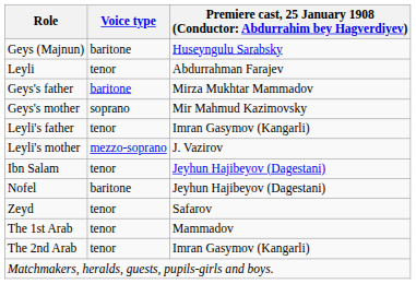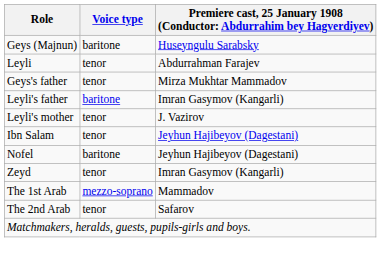 <table class="wikitable">
 <tr>
 <th>Role</th>
 <th><a href='#'>Voice type</a></th>
 <th>Premiere cast, 25 January 1908<br>(Conductor: <a href='#'>Abdurrahim bey Hagverdiyev</a>)</th>
 </tr>
 <tr>
 <td>Geys (Majnun)</td>
 <td>baritone</td>
 <td><a href='#'>Huseyngulu Sarabsky</a></td>
 </tr>
 <tr>
 <td>Leyli</td>
 <td>tenor</td>
 <td>Abdurrahman Farajev</td>
 </tr>
 <tr>
 <td>Geys's father</td>
-<td><a href='#'>baritone</a></td>
+<td>tenor</td>
 <td>Mirza Mukhtar Mammadov</td>
 </tr>
 <tr>
-<td>Geys's mother</td>
-<td>soprano</td>
-<td>Mir Mahmud Kazimovsky</td>
-</tr>
-<tr>
 <td>Leyli's father</td>
-<td>tenor</td>
+<td><a href='#'>baritone</a></td>
 <td>Imran Gasymov (Kangarli)</td>
 </tr>
 <tr>
 <td>Leyli's mother</td>
-<td><a href='#'>mezzo-soprano</a></td>
+<td>tenor</td>
 <td>J. Vazirov</td>
 </tr>
 <tr>
 <td>Ibn Salam</td>
 <td>tenor</td>
 <td><a href='#'>Jeyhun Hajibeyov (Dagestani)</a></td>
 </tr>
 <tr>
 <td>Nofel</td>
 <td>baritone</td>
 <td>Jeyhun Hajibeyov (Dagestani)</td>
 </tr>
 <tr>
 <td>Zeyd</td>
 <td>tenor</td>
-<td>Safarov</td>
+<td>Imran Gasymov (Kangarli)</td>
 </tr>
 <tr>
 <td>The 1st Arab</td>
-<td>tenor</td>
+<td><a href='#'>mezzo-soprano</a></td>
 <td>Mammadov</td>
 </tr>
 <tr>
 <td>The 2nd Arab</td>
 <td>tenor</td>
-<td>Imran Gasymov (Kangarli)</td>
+<td>Safarov</td>
 </tr>
 <tr>
 <td colspan="3"><em>Matchmakers, heralds, guests, pupils-girls and boys.</em></td>
 </tr>
 </table>
